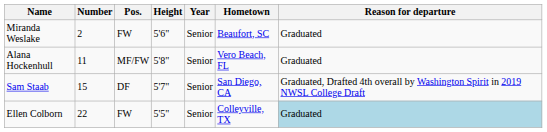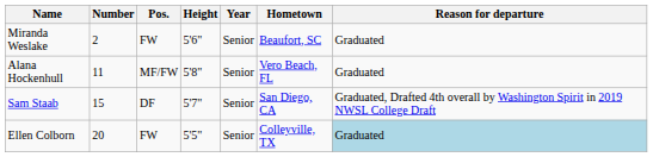 <table class="wikitable sortable" border="1">
 <tr>
 <th>Name</th>
 <th>Number</th>
 <th>Pos.</th>
 <th>Height</th>
 <th>Year</th>
 <th>Hometown</th>
 <th class="unsortable">Reason for departure</th>
 </tr>
 <tr>
 <td>Miranda Weslake</td>
 <td>2</td>
 <td>FW</td>
 <td>5'6"</td>
 <td> Senior</td>
 <td><a href='#'>Beaufort, SC</a></td>
 <td>Graduated</td>
 </tr>
 <tr>
 <td>Alana Hockenhull</td>
 <td>11</td>
 <td>MF/FW</td>
 <td>5'8"</td>
 <td>Senior</td>
 <td><a href='#'>Vero Beach, FL</a></td>
 <td>Graduated</td>
 </tr>
 <tr>
 <td><a href='#'>Sam Staab</a></td>
 <td>15</td>
 <td>DF</td>
 <td>5'7"</td>
 <td>Senior</td>
 <td><a href='#'>San Diego, CA</a></td>
 <td>Graduated, Drafted 4th overall by <a href='#'>Washington Spirit</a> in <a href='#'>2019 NWSL College Draft</a></td>
 </tr>
 <tr>
 <td>Ellen Colborn</td>
-<td>22</td>
+<td>20</td>
 <td>FW</td>
 <td>5'5"</td>
 <td>Senior</td>
 <td><a href='#'>Colleyville, TX</a></td>
 <td style="background: lightblue;">Graduated</td>
 </tr>
 </table>
